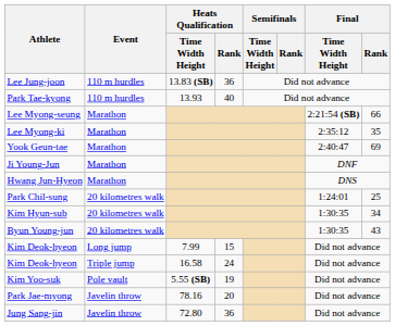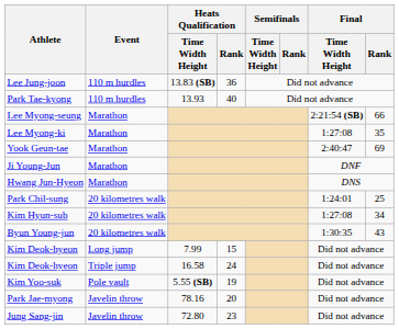 <table class=wikitable style="font-size:90%; ">
 <tr>
 <th rowspan="2">Athlete</th>
 <th rowspan="2">Event</th>
 <th colspan="2">Heats<br>Qualification</th>
 <th colspan="2">Semifinals</th>
 <th colspan="2">Final</th>
 </tr>
 <tr>
 <th>Time<br>Width<br>Height</th>
 <th>Rank</th>
 <th>Time<br>Width<br>Height</th>
 <th>Rank</th>
 <th>Time<br>Width<br>Height</th>
 <th>Rank</th>
 </tr>
 <tr>
 <td><a href='#'>Lee Jung-joon</a></td>
 <td><a href='#'>110 m hurdles</a></td>
 <td align=center>13.83 <strong>(SB)</strong></td>
 <td align=center>36</td>
 <td colspan=4 align=center>Did not advance</td>
 </tr>
 <tr>
 <td><a href='#'>Park Tae-kyong</a></td>
 <td><a href='#'>110 m hurdles</a></td>
 <td align=center>13.93</td>
 <td align=center>40</td>
 <td colspan=4 align=center>Did not advance</td>
 </tr>
 <tr>
 <td><a href='#'>Lee Myong-seung</a></td>
 <td><a href='#'>Marathon</a></td>
 <td colspan=4 bgcolor="wheat"></td>
 <td align=center>2:21:54 <strong>(SB)</strong></td>
 <td align=center>66</td>
 </tr>
 <tr>
 <td><a href='#'>Lee Myong-ki</a></td>
 <td><a href='#'>Marathon</a></td>
 <td colspan=4 bgcolor="wheat"></td>
-<td align=center>2:35:12</td>
+<td align=center>1:27:08</td>
 <td align=center>35</td>
 </tr>
 <tr>
 <td><a href='#'>Yook Geun-tae</a></td>
 <td><a href='#'>Marathon</a></td>
 <td colspan=4 bgcolor="wheat"></td>
 <td align=center>2:40:47</td>
 <td align=center>69</td>
 </tr>
 <tr>
 <td><a href='#'>Ji Young-Jun</a></td>
 <td><a href='#'>Marathon</a></td>
 <td colspan=4 bgcolor="wheat"></td>
 <td align=center colspan=2><em>DNF</em></td>
 </tr>
 <tr>
 <td><a href='#'>Hwang Jun-Hyeon</a></td>
 <td><a href='#'>Marathon</a></td>
 <td colspan=4 bgcolor="wheat"></td>
 <td align=center colspan=2><em>DNS</em></td>
 </tr>
 <tr>
 <td><a href='#'>Park Chil-sung</a></td>
 <td><a href='#'>20 kilometres walk</a></td>
 <td colspan=4 bgcolor="wheat"></td>
 <td align=center>1:24:01</td>
 <td align=center>25</td>
 </tr>
 <tr>
 <td><a href='#'>Kim Hyun-sub</a></td>
 <td><a href='#'>20 kilometres walk</a></td>
 <td colspan=4 bgcolor="wheat"></td>
-<td align=center>1:30:35</td>
+<td align=center>1:27:08</td>
 <td align=center>34</td>
 </tr>
 <tr>
 <td><a href='#'>Byun Young-jun</a></td>
 <td><a href='#'>20 kilometres walk</a></td>
 <td colspan=4 bgcolor="wheat"></td>
 <td align=center>1:30:35</td>
 <td align=center>43</td>
 </tr>
 <tr>
 <td><a href='#'>Kim Deok-hyeon</a></td>
 <td><a href='#'>Long jump</a></td>
 <td align=center>7.99</td>
 <td align=center>15</td>
 <td colspan=2 bgcolor="wheat"></td>
 <td colspan=2 align=center>Did not advance</td>
 </tr>
 <tr>
 <td><a href='#'>Kim Deok-hyeon</a></td>
 <td><a href='#'>Triple jump</a></td>
 <td align=center>16.58</td>
 <td align=center>24</td>
 <td colspan=2  bgcolor="wheat"></td>
 <td colspan=2 align=center>Did not advance</td>
 </tr>
 <tr>
 <td><a href='#'>Kim Yoo-suk</a></td>
 <td><a href='#'>Pole vault</a></td>
 <td align=center>5.55 <strong>(SB)</strong></td>
 <td align=center>19</td>
 <td colspan=2 bgcolor="wheat"></td>
 <td align=center colspan= 2>Did not advance</td>
 </tr>
 <tr>
 <td><a href='#'>Park Jae-myong</a></td>
 <td><a href='#'>Javelin throw</a></td>
 <td align=center>78.16</td>
 <td align=center>20</td>
 <td colspan=2 bgcolor="wheat"></td>
 <td align=center colspan= 2>Did not advance</td>
 </tr>
 <tr>
 <td><a href='#'>Jung Sang-jin</a></td>
 <td><a href='#'>Javelin throw</a></td>
 <td align=center>72.80</td>
-<td align=center>36</td>
+<td align=center>23</td>
 <td colspan=2 bgcolor="wheat"></td>
 <td align=center colspan= 2>Did not advance</td>
 </tr>
 </table>
